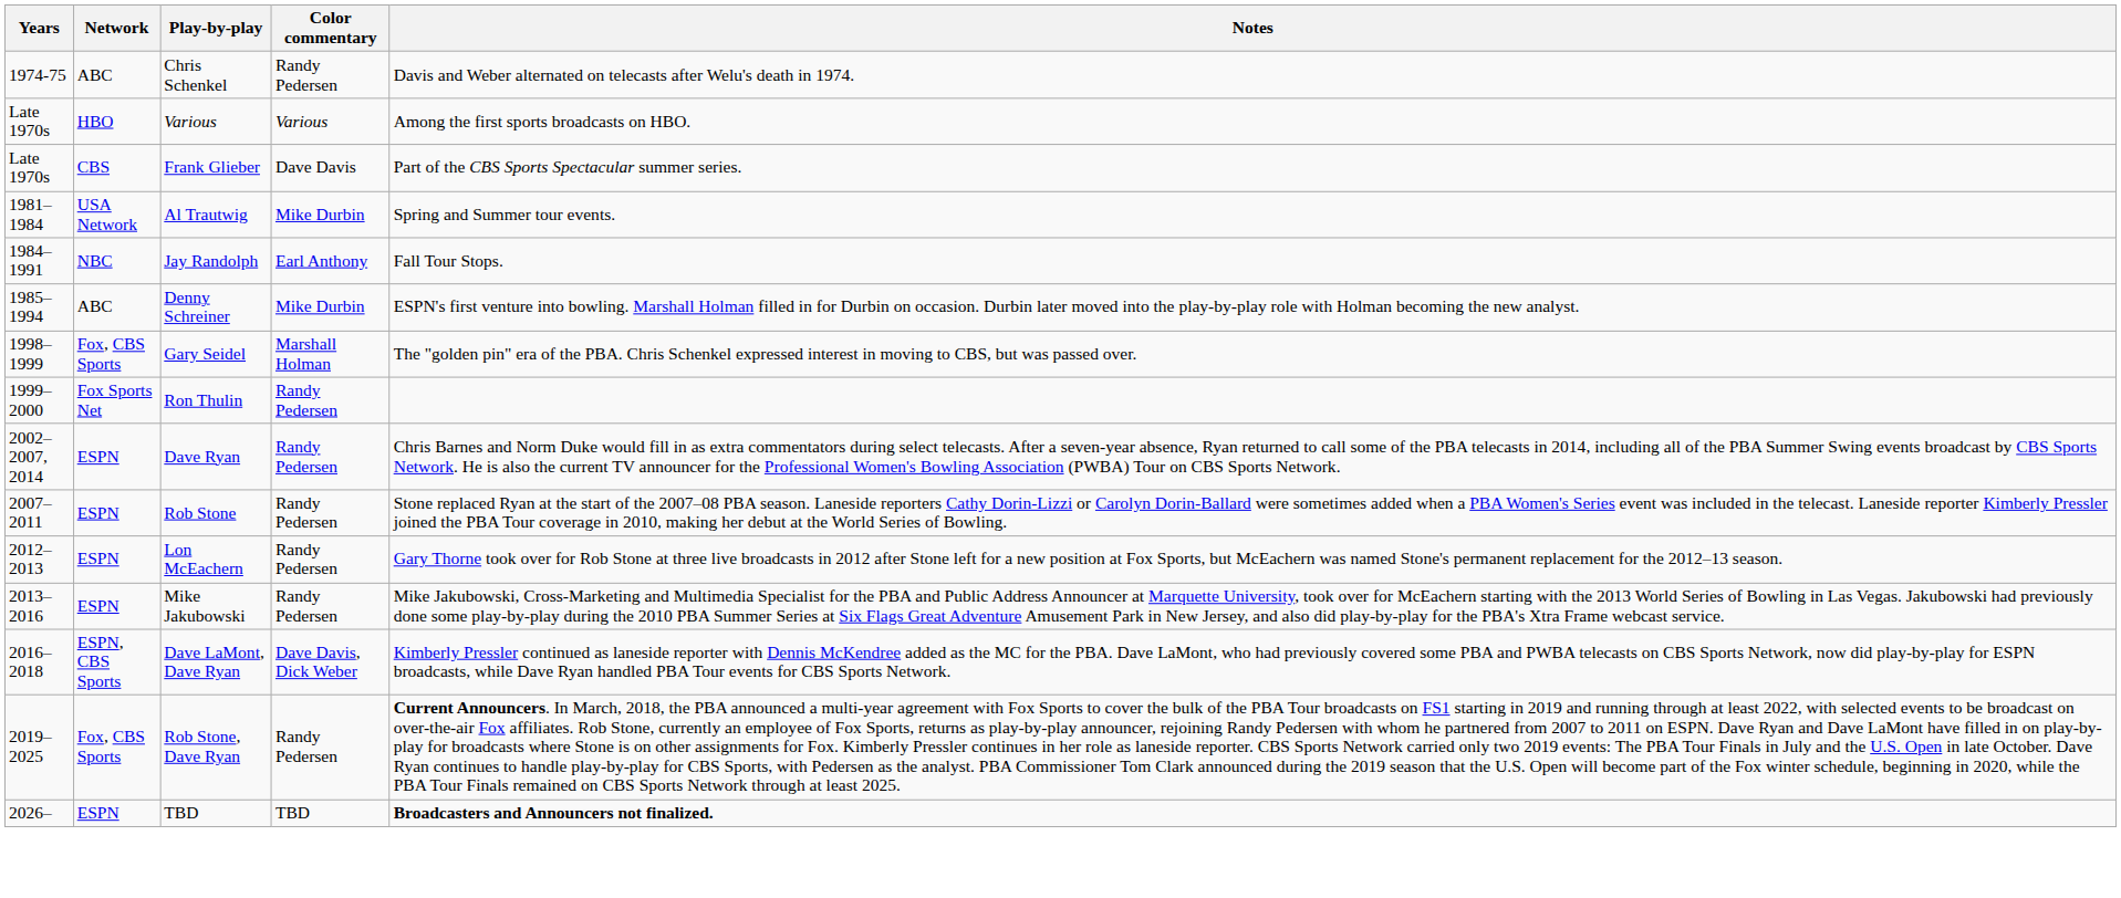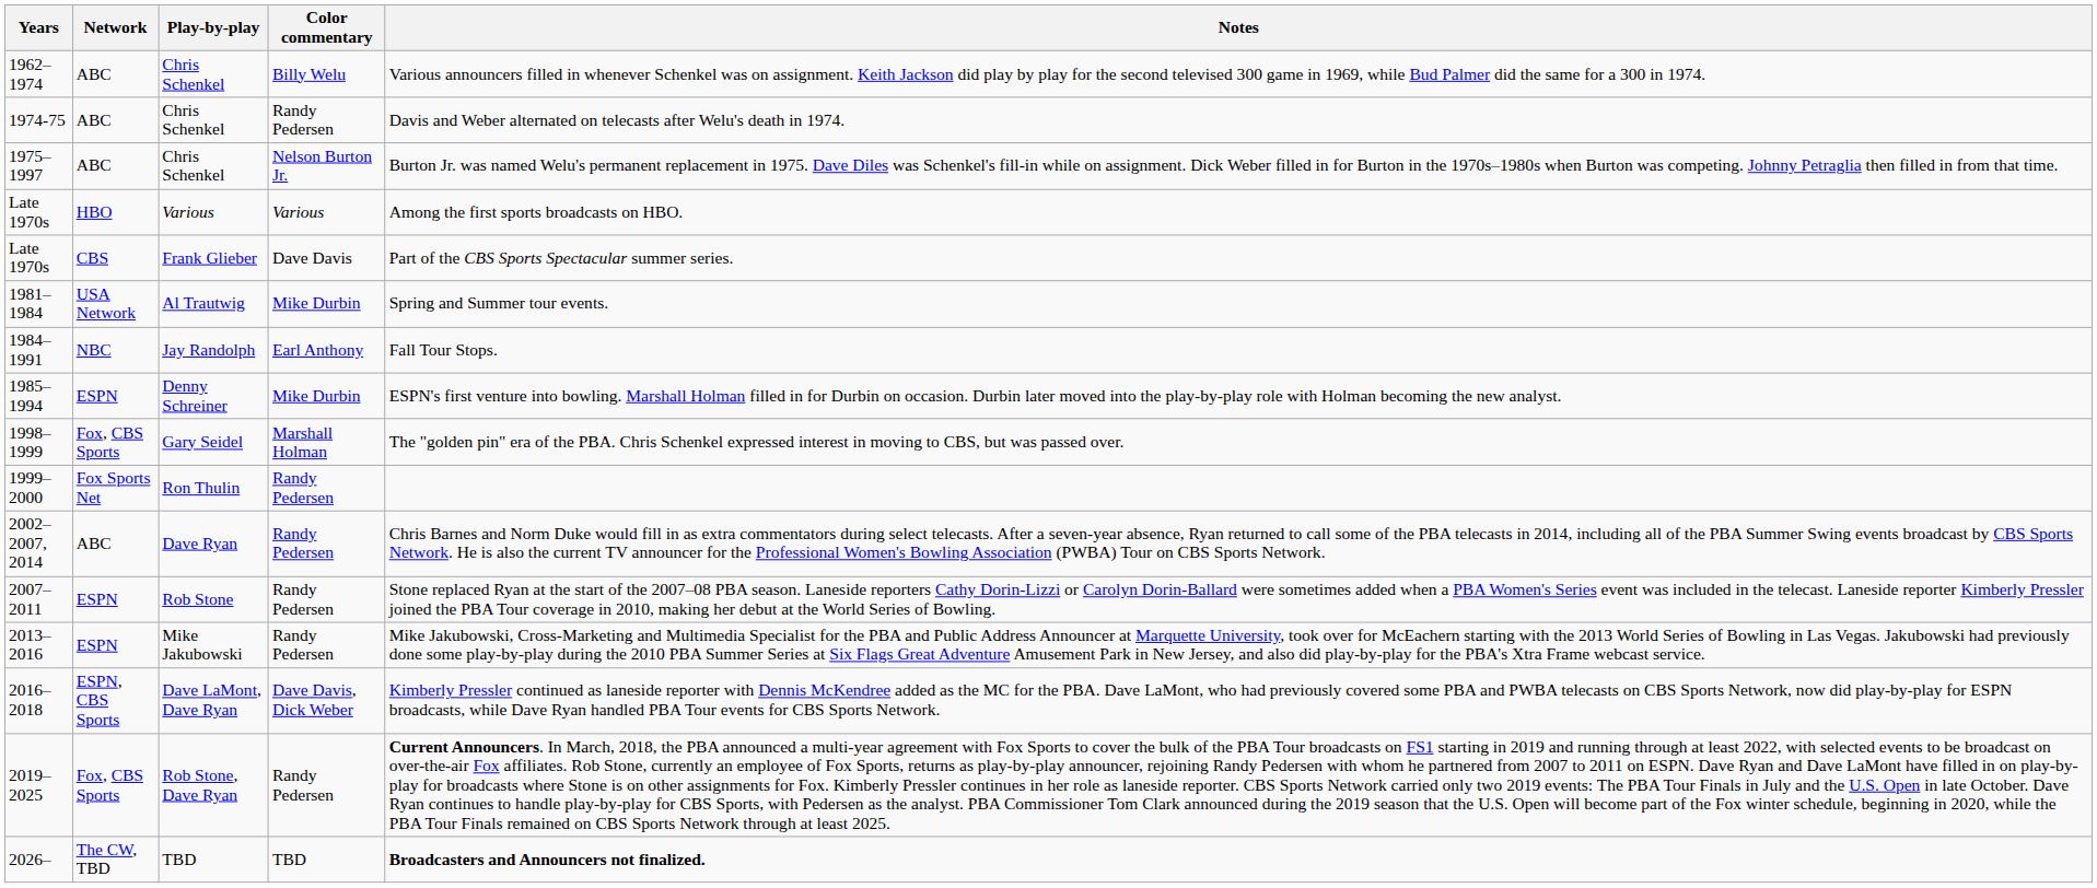 <table class="wikitable">
 <tr>
 <th>Years</th>
 <th>Network</th>
 <th>Play-by-play</th>
 <th>Color commentary</th>
 <th>Notes</th>
 </tr>
 <tr>
+<td>1962–1974</td>
+<td>ABC</td>
+<td><a href='#'>Chris Schenkel</a></td>
+<td><a href='#'>Billy Welu</a></td>
+<td>Various announcers filled in whenever Schenkel was on assignment.  <a href='#'>Keith Jackson</a> did play by play for the second televised 300 game in 1969, while <a href='#'>Bud Palmer</a> did the same for a 300 in 1974.</td>
+</tr>
+<tr>
 <td>1974-75</td>
 <td>ABC</td>
 <td>Chris Schenkel</td>
 <td>Randy Pedersen</td>
 <td>Davis and Weber alternated on telecasts after Welu's death in 1974.</td>
+</tr>
+<tr>
+<td>1975–1997</td>
+<td>ABC</td>
+<td>Chris Schenkel</td>
+<td><a href='#'>Nelson Burton Jr.</a></td>
+<td>Burton Jr. was named Welu's permanent replacement in 1975. <a href='#'>Dave Diles</a> was Schenkel's fill-in while on assignment.  Dick Weber filled in for Burton in the 1970s–1980s when Burton was competing.  <a href='#'>Johnny Petraglia</a> then filled in from that time.</td>
 </tr>
 <tr>
 <td>Late 1970s</td>
 <td><a href='#'>HBO</a></td>
 <td><em>Various</em></td>
 <td><em>Various</em></td>
 <td>Among the first sports broadcasts on HBO.</td>
 </tr>
 <tr>
 <td>Late 1970s</td>
 <td><a href='#'>CBS</a></td>
 <td><a href='#'>Frank Glieber</a></td>
 <td>Dave Davis</td>
 <td>Part of the <em>CBS Sports Spectacular</em> summer series.</td>
 </tr>
 <tr>
 <td>1981–1984</td>
 <td><a href='#'>USA Network</a></td>
 <td><a href='#'>Al Trautwig</a></td>
 <td><a href='#'>Mike Durbin</a></td>
 <td>Spring and Summer tour events.</td>
 </tr>
 <tr>
 <td>1984–1991</td>
 <td><a href='#'>NBC</a></td>
 <td><a href='#'>Jay Randolph</a></td>
 <td><a href='#'>Earl Anthony</a></td>
 <td>Fall Tour Stops.</td>
 </tr>
 <tr>
 <td>1985–1994</td>
-<td>ABC</td>
+<td><a href='#'>ESPN</a></td>
 <td><a href='#'>Denny Schreiner</a></td>
 <td><a href='#'>Mike Durbin</a></td>
 <td>ESPN's first venture into bowling.  <a href='#'>Marshall Holman</a> filled in for Durbin on occasion.  Durbin later moved into the play-by-play role with Holman becoming the new analyst.</td>
 </tr>
 <tr>
 <td>1998–1999</td>
 <td><a href='#'>Fox</a>, <a href='#'>CBS Sports</a></td>
 <td><a href='#'>Gary Seidel</a></td>
 <td><a href='#'>Marshall Holman</a></td>
 <td>The "golden pin" era of the PBA.  Chris Schenkel expressed interest in moving to CBS, but was passed over.</td>
 </tr>
 <tr>
 <td>1999–2000</td>
 <td><a href='#'>Fox Sports Net</a></td>
 <td><a href='#'>Ron Thulin</a></td>
 <td><a href='#'>Randy Pedersen</a></td>
 <td></td>
 </tr>
 <tr>
 <td>2002–2007, 2014</td>
-<td><a href='#'>ESPN</a></td>
+<td>ABC</td>
 <td><a href='#'>Dave Ryan</a></td>
 <td><a href='#'>Randy Pedersen</a></td>
 <td>Chris Barnes and Norm Duke would fill in as extra commentators during select telecasts. After a seven-year absence, Ryan returned to call some of the PBA telecasts in 2014, including all of the PBA Summer Swing events broadcast by <a href='#'>CBS Sports Network</a>. He is also the current TV announcer for the <a href='#'>Professional Women's Bowling Association</a> (PWBA) Tour on CBS Sports Network.</td>
 </tr>
 <tr>
 <td>2007–2011</td>
 <td><a href='#'>ESPN</a></td>
 <td><a href='#'>Rob Stone</a></td>
 <td>Randy Pedersen</td>
 <td>Stone replaced Ryan at the start of the 2007–08 PBA season. Laneside reporters <a href='#'>Cathy Dorin-Lizzi</a> or <a href='#'>Carolyn Dorin-Ballard</a> were sometimes added when a <a href='#'>PBA Women's Series</a> event was included in the telecast. Laneside reporter <a href='#'>Kimberly Pressler</a> joined the PBA Tour coverage in 2010, making her debut at the World Series of Bowling.</td>
-</tr>
-<tr>
-<td>2012–2013</td>
-<td><a href='#'>ESPN</a></td>
-<td><a href='#'>Lon McEachern</a></td>
-<td>Randy Pedersen</td>
-<td><a href='#'>Gary Thorne</a> took over for Rob Stone at three live broadcasts in 2012 after Stone left for a new position at Fox Sports, but McEachern was named Stone's permanent replacement for the 2012–13 season.</td>
 </tr>
 <tr>
 <td>2013–2016</td>
 <td><a href='#'>ESPN</a></td>
 <td>Mike Jakubowski</td>
 <td>Randy Pedersen</td>
 <td>Mike Jakubowski, Cross-Marketing and Multimedia Specialist for the PBA and Public Address Announcer at <a href='#'>Marquette University</a>, took over for McEachern starting with the 2013 World Series of Bowling in Las Vegas.  Jakubowski had previously done some play-by-play during the 2010 PBA Summer Series at <a href='#'>Six Flags Great Adventure</a> Amusement Park in New Jersey, and also did play-by-play for the PBA's Xtra Frame webcast service.</td>
 </tr>
 <tr>
 <td>2016–2018</td>
 <td><a href='#'>ESPN</a>, <a href='#'>CBS Sports</a></td>
 <td><a href='#'>Dave LaMont</a>, <a href='#'>Dave Ryan</a></td>
 <td><a href='#'>Dave Davis</a>, <a href='#'>Dick Weber</a></td>
 <td><a href='#'>Kimberly Pressler</a> continued as laneside reporter with <a href='#'>Dennis McKendree</a> added as the MC for the PBA. Dave LaMont, who had previously covered some PBA and PWBA telecasts on CBS Sports Network, now did play-by-play for ESPN broadcasts, while Dave Ryan handled PBA Tour events for CBS Sports Network.</td>
 </tr>
 <tr>
 <td>2019–2025</td>
 <td><a href='#'>Fox</a>, <a href='#'>CBS Sports</a></td>
 <td><a href='#'>Rob Stone</a>, <a href='#'>Dave Ryan</a></td>
 <td>Randy Pedersen</td>
 <td><strong>Current Announcers</strong>. In March, 2018, the PBA announced a multi-year agreement with Fox Sports to cover the bulk of the PBA Tour broadcasts on <a href='#'>FS1</a> starting in 2019 and running through at least 2022, with selected events to be broadcast on over-the-air <a href='#'>Fox</a> affiliates. Rob Stone, currently an employee of Fox Sports, returns as play-by-play announcer, rejoining Randy Pedersen with whom he partnered from 2007 to 2011 on ESPN. Dave Ryan and Dave LaMont have filled in on play-by-play for broadcasts where Stone is on other assignments for Fox. Kimberly Pressler continues in her role as laneside reporter. CBS Sports Network carried only two 2019 events: The PBA Tour Finals in July and the <a href='#'>U.S. Open</a> in late October. Dave Ryan continues to handle play-by-play for CBS Sports, with Pedersen as the analyst. PBA Commissioner Tom Clark announced during the 2019 season that the U.S. Open will become part of the Fox winter schedule, beginning in 2020, while the PBA Tour Finals remained on CBS Sports Network through at least 2025.</td>
 </tr>
 <tr>
 <td>2026–</td>
-<td><a href='#'>ESPN</a></td>
+<td><a href='#'>The CW</a>, TBD</td>
 <td>TBD</td>
 <td>TBD</td>
 <td><strong>Broadcasters and Announcers not finalized.</strong></td>
 </tr>
 </table>
